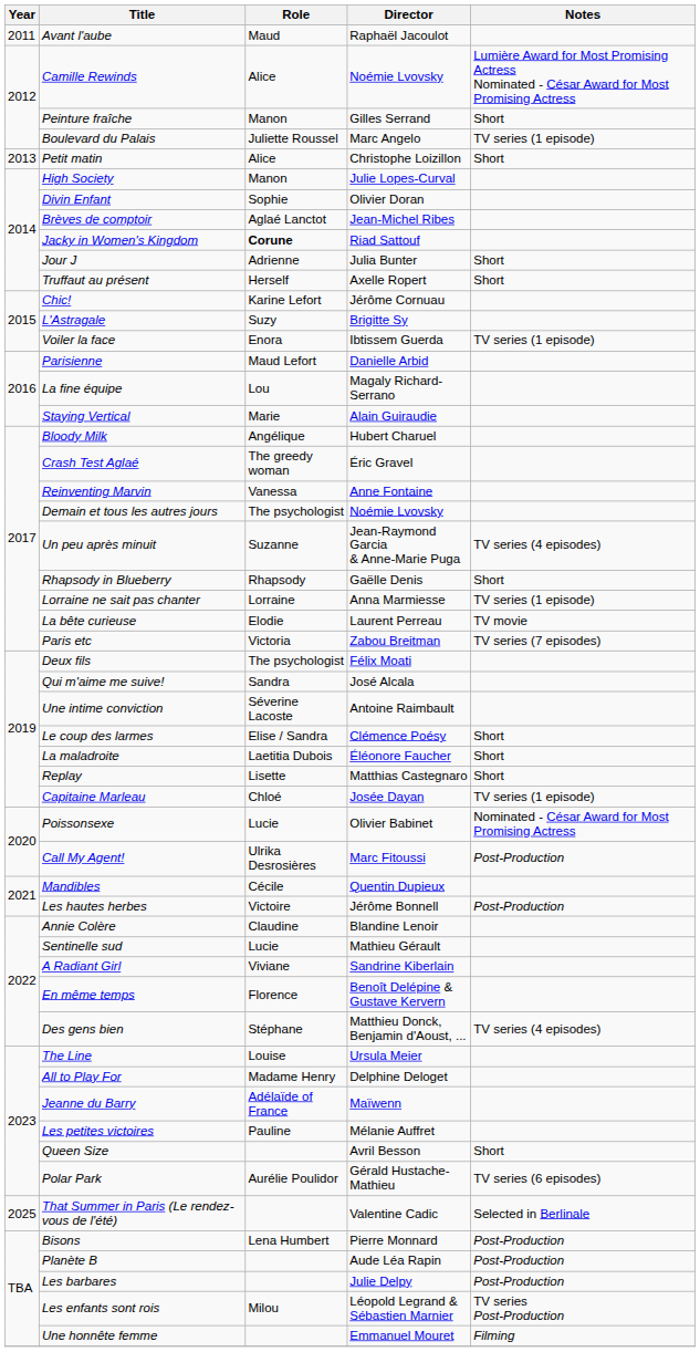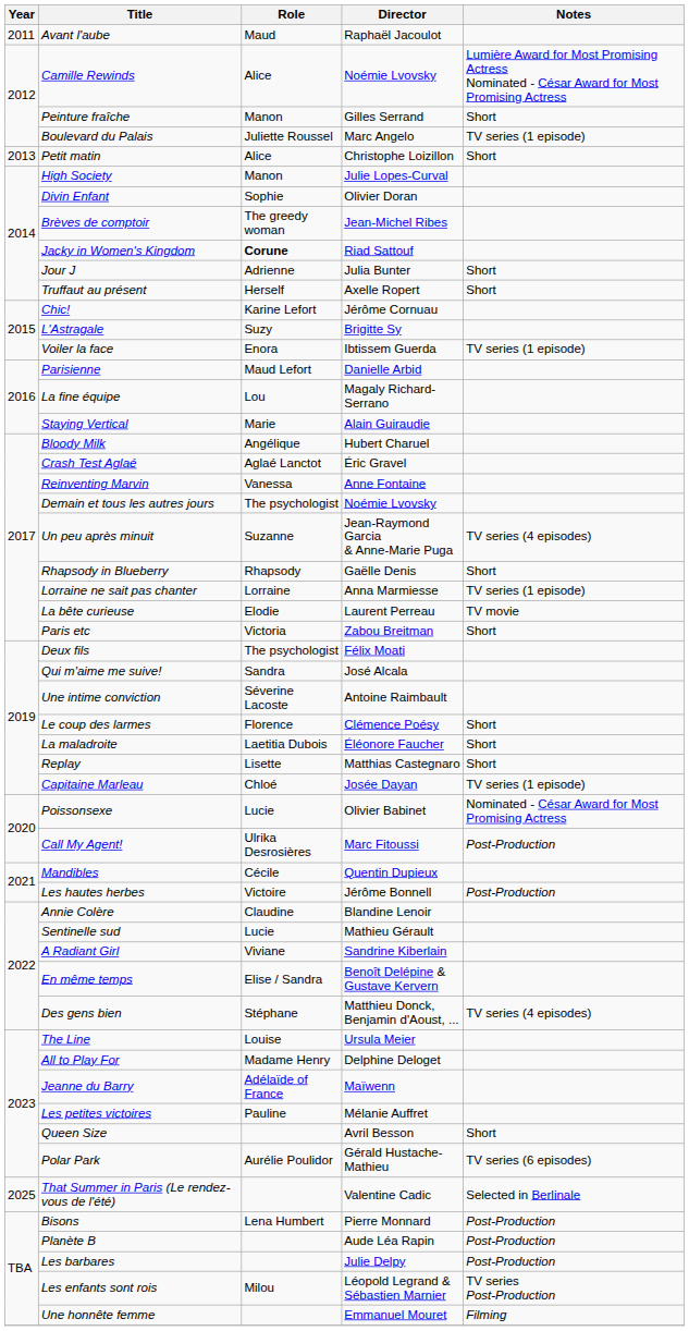 <table class="wikitable">
 <tr>
 <th>Year</th>
 <th>Title</th>
 <th>Role</th>
 <th>Director</th>
 <th>Notes</th>
 </tr>
 <tr>
 <td>2011</td>
 <td><em>Avant l'aube</em></td>
 <td>Maud</td>
 <td>Raphaël Jacoulot</td>
 <td></td>
 </tr>
 <tr>
 <td rowspan=3>2012</td>
 <td><em><a href='#'>Camille Rewinds</a></em></td>
 <td>Alice</td>
 <td><a href='#'>Noémie Lvovsky</a></td>
 <td><a href='#'>Lumière Award for Most Promising Actress</a><br>Nominated - <a href='#'>César Award for Most Promising Actress</a></td>
 </tr>
 <tr>
 <td><em>Peinture fraîche</em></td>
 <td>Manon</td>
 <td>Gilles Serrand</td>
 <td>Short</td>
 </tr>
 <tr>
 <td><em>Boulevard du Palais</em></td>
 <td>Juliette Roussel</td>
 <td>Marc Angelo</td>
 <td>TV series (1 episode)</td>
 </tr>
 <tr>
 <td>2013</td>
 <td><em>Petit matin</em></td>
 <td>Alice</td>
 <td>Christophe Loizillon</td>
 <td>Short</td>
 </tr>
 <tr>
 <td rowspan=6>2014</td>
 <td><em><a href='#'>High Society</a></em></td>
 <td>Manon</td>
 <td><a href='#'>Julie Lopes-Curval</a></td>
 <td></td>
 </tr>
 <tr>
 <td><em><a href='#'>Divin Enfant</a></em></td>
 <td>Sophie</td>
 <td>Olivier Doran</td>
 <td></td>
 </tr>
 <tr>
 <td><em><a href='#'>Brèves de comptoir</a></em></td>
-<td>Aglaé Lanctot</td>
+<td>The greedy woman</td>
 <td><a href='#'>Jean-Michel Ribes</a></td>
 <td></td>
 </tr>
 <tr>
 <td><em><a href='#'>Jacky in Women's Kingdom</a></em></td>
 <td><strong>Corune</strong></td>
 <td><a href='#'>Riad Sattouf</a></td>
 <td></td>
 </tr>
 <tr>
 <td><em>Jour J</em></td>
 <td>Adrienne</td>
 <td>Julia Bunter</td>
 <td>Short</td>
 </tr>
 <tr>
 <td><em>Truffaut au présent</em></td>
 <td>Herself</td>
 <td>Axelle Ropert</td>
 <td>Short</td>
 </tr>
 <tr>
 <td rowspan=3>2015</td>
 <td><em><a href='#'>Chic!</a></em></td>
 <td>Karine Lefort</td>
 <td>Jérôme Cornuau</td>
 <td></td>
 </tr>
 <tr>
 <td><em><a href='#'>L'Astragale</a></em></td>
 <td>Suzy</td>
 <td><a href='#'>Brigitte Sy</a></td>
 <td></td>
 </tr>
 <tr>
 <td><em>Voiler la face</em></td>
 <td>Enora</td>
 <td>Ibtissem Guerda</td>
 <td>TV series (1 episode)</td>
 </tr>
 <tr>
 <td rowspan=3>2016</td>
 <td><em><a href='#'>Parisienne</a></em></td>
 <td>Maud Lefort</td>
 <td><a href='#'>Danielle Arbid</a></td>
 <td></td>
 </tr>
 <tr>
 <td><em>La fine équipe</em></td>
 <td>Lou</td>
 <td>Magaly Richard-Serrano</td>
 <td></td>
 </tr>
 <tr>
 <td><em><a href='#'>Staying Vertical</a></em></td>
 <td>Marie</td>
 <td><a href='#'>Alain Guiraudie</a></td>
 <td></td>
 </tr>
 <tr>
 <td rowspan=9>2017</td>
 <td><em><a href='#'>Bloody Milk</a></em></td>
 <td>Angélique</td>
 <td>Hubert Charuel</td>
 <td></td>
 </tr>
 <tr>
 <td><em><a href='#'>Crash Test Aglaé</a></em></td>
-<td>The greedy woman</td>
+<td>Aglaé Lanctot</td>
 <td>Éric Gravel</td>
 <td></td>
 </tr>
 <tr>
 <td><em><a href='#'>Reinventing Marvin</a></em></td>
 <td>Vanessa</td>
 <td><a href='#'>Anne Fontaine</a></td>
 <td></td>
 </tr>
 <tr>
 <td><em>Demain et tous les autres jours</em></td>
 <td>The psychologist</td>
 <td><a href='#'>Noémie Lvovsky</a></td>
 <td></td>
 </tr>
 <tr>
 <td><em>Un peu après minuit</em></td>
 <td>Suzanne</td>
 <td>Jean-Raymond Garcia<br> & Anne-Marie Puga</td>
 <td>TV series (4 episodes)</td>
 </tr>
 <tr>
 <td><em>Rhapsody in Blueberry</em></td>
 <td>Rhapsody</td>
 <td>Gaëlle Denis</td>
 <td>Short</td>
 </tr>
 <tr>
 <td><em>Lorraine ne sait pas chanter</em></td>
 <td>Lorraine</td>
 <td>Anna Marmiesse</td>
 <td>TV series (1 episode)</td>
 </tr>
 <tr>
 <td><em>La bête curieuse</em></td>
 <td>Elodie</td>
 <td>Laurent Perreau</td>
 <td>TV movie</td>
 </tr>
 <tr>
 <td><em>Paris etc</em></td>
 <td>Victoria</td>
 <td><a href='#'>Zabou Breitman</a></td>
-<td>TV series (7 episodes)</td>
+<td>Short</td>
 </tr>
 <tr>
 <td rowspan=7>2019</td>
 <td><em>Deux fils</em></td>
 <td>The psychologist</td>
 <td><a href='#'>Félix Moati</a></td>
 <td></td>
 </tr>
 <tr>
 <td><em>Qui m'aime me suive!</em></td>
 <td>Sandra</td>
 <td>José Alcala</td>
 <td></td>
 </tr>
 <tr>
 <td><em>Une intime conviction</em></td>
 <td>Séverine Lacoste</td>
 <td>Antoine Raimbault</td>
 <td></td>
 </tr>
 <tr>
 <td><em>Le coup des larmes</em></td>
-<td>Elise / Sandra</td>
+<td>Florence</td>
 <td><a href='#'>Clémence Poésy</a></td>
 <td>Short</td>
 </tr>
 <tr>
 <td><em>La maladroite</em></td>
 <td>Laetitia Dubois</td>
 <td><a href='#'>Éléonore Faucher</a></td>
 <td>Short</td>
 </tr>
 <tr>
 <td><em>Replay</em></td>
 <td>Lisette</td>
 <td>Matthias Castegnaro</td>
 <td>Short</td>
 </tr>
 <tr>
 <td><em><a href='#'>Capitaine Marleau</a></em></td>
 <td>Chloé</td>
 <td><a href='#'>Josée Dayan</a></td>
 <td>TV series (1 episode)</td>
 </tr>
 <tr>
 <td rowspan=2>2020</td>
 <td><em>Poissonsexe</em></td>
 <td>Lucie</td>
 <td>Olivier Babinet</td>
 <td>Nominated - <a href='#'>César Award for Most Promising Actress</a></td>
 </tr>
 <tr>
 <td><em><a href='#'>Call My Agent!</a></em></td>
 <td>Ulrika Desrosières</td>
 <td><a href='#'>Marc Fitoussi</a></td>
 <td><em>Post-Production</em></td>
 </tr>
 <tr>
 <td rowspan=2>2021</td>
 <td><em><a href='#'>Mandibles</a></em></td>
 <td>Cécile</td>
 <td><a href='#'>Quentin Dupieux</a></td>
 <td></td>
 </tr>
 <tr>
 <td><em>Les hautes herbes</em></td>
 <td>Victoire</td>
 <td>Jérôme Bonnell</td>
 <td><em>Post-Production</em></td>
 </tr>
 <tr>
 <td rowspan=5>2022</td>
 <td><em>Annie Colère</em></td>
 <td>Claudine</td>
 <td>Blandine Lenoir</td>
 <td></td>
 </tr>
 <tr>
 <td><em>Sentinelle sud</em></td>
 <td>Lucie</td>
 <td>Mathieu Gérault</td>
 <td></td>
 </tr>
 <tr>
 <td><em><a href='#'>A Radiant Girl</a></em></td>
 <td>Viviane</td>
 <td><a href='#'>Sandrine Kiberlain</a></td>
 <td></td>
 </tr>
 <tr>
 <td><em><a href='#'>En même temps</a></em></td>
-<td>Florence</td>
+<td>Elise / Sandra</td>
 <td><a href='#'>Benoît Delépine</a> & <br><a href='#'>Gustave Kervern</a></td>
 <td></td>
 </tr>
 <tr>
 <td><em>Des gens bien</em></td>
 <td>Stéphane</td>
 <td>Matthieu Donck, <br>Benjamin d'Aoust, ...</td>
 <td>TV series (4 episodes)</td>
 </tr>
 <tr>
 <td rowspan=6>2023</td>
 <td><em><a href='#'>The Line</a></em></td>
 <td>Louise</td>
 <td><a href='#'>Ursula Meier</a></td>
 <td></td>
 </tr>
 <tr>
 <td><em><a href='#'>All to Play For</a></em></td>
 <td>Madame Henry</td>
 <td>Delphine Deloget</td>
 <td></td>
 </tr>
 <tr>
 <td><em><a href='#'>Jeanne du Barry</a></em></td>
 <td><a href='#'>Adélaïde of France</a></td>
 <td><a href='#'>Maïwenn</a></td>
 <td></td>
 </tr>
 <tr>
 <td><em><a href='#'>Les petites victoires</a></em></td>
 <td>Pauline</td>
 <td>Mélanie Auffret</td>
 <td></td>
 </tr>
 <tr>
 <td><em>Queen Size</em></td>
 <td></td>
 <td>Avril Besson</td>
 <td>Short</td>
 </tr>
 <tr>
 <td><em>Polar Park</em></td>
 <td>Aurélie Poulidor</td>
 <td>Gérald Hustache-Mathieu</td>
 <td>TV series (6 episodes)</td>
 </tr>
 <tr>
 <td rowspan=1>2025</td>
 <td><em><a href='#'>That Summer in Paris</a> (Le rendez-vous de l'été)</em></td>
 <td></td>
 <td>Valentine Cadic</td>
 <td>Selected in <a href='#'>Berlinale</a></td>
 </tr>
 <tr>
 <td rowspan=5>TBA</td>
 <td><em>Bisons</em></td>
 <td>Lena Humbert</td>
 <td>Pierre Monnard</td>
 <td><em>Post-Production</em></td>
 </tr>
 <tr>
 <td><em>Planète B</em></td>
 <td></td>
 <td>Aude Léa Rapin</td>
 <td><em>Post-Production</em></td>
 </tr>
 <tr>
 <td><em>Les barbares</em></td>
 <td></td>
 <td><a href='#'>Julie Delpy</a></td>
 <td><em>Post-Production</em></td>
 </tr>
 <tr>
 <td><em>Les enfants sont rois</em></td>
 <td>Milou</td>
 <td>Léopold Legrand &<br> <a href='#'>Sébastien Marnier</a></td>
 <td>TV series <br> <em>Post-Production</em></td>
 </tr>
 <tr>
 <td><em>Une honnête femme</em></td>
 <td></td>
 <td><a href='#'>Emmanuel Mouret</a></td>
 <td><em>Filming</em></td>
 </tr>
 <tr>
 </tr>
 </table>
